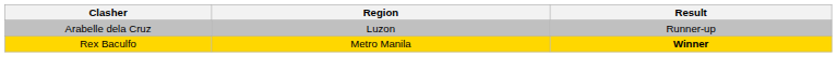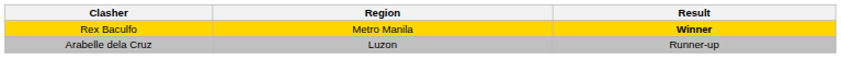 <table class="wikitable" style="text-align:center; line-height:17px; width:100%;">
 <tr>
 <th width="25%">Clasher</th>
 <th>Region</th>
 <th>Result</th>
 </tr>
 <tr>
+<td style="background:gold;">Rex Baculfo</td>
+<td style="background:gold;">Metro Manila</td>
+<td style="background:gold;"><strong>Winner</strong></td>
+</tr>
+<tr>
 <td style="background:silver;">Arabelle dela Cruz</td>
 <td style="background:silver;">Luzon</td>
 <td style="background:silver;">Runner-up</td>
 </tr>
-<tr>
-<td style="background:gold;">Rex Baculfo</td>
-<td style="background:gold;">Metro Manila</td>
-<td style="background:gold;"><strong>Winner</strong></td>
-</tr>
 </table>
